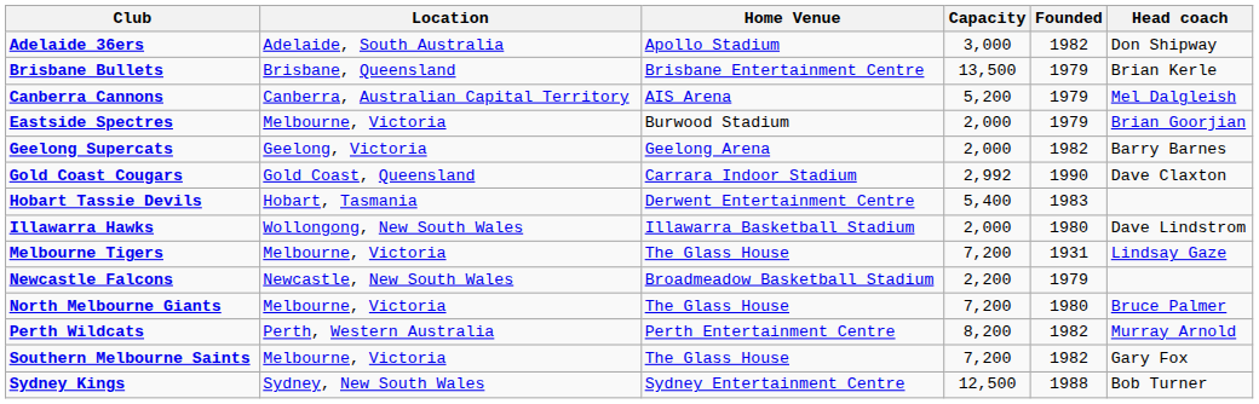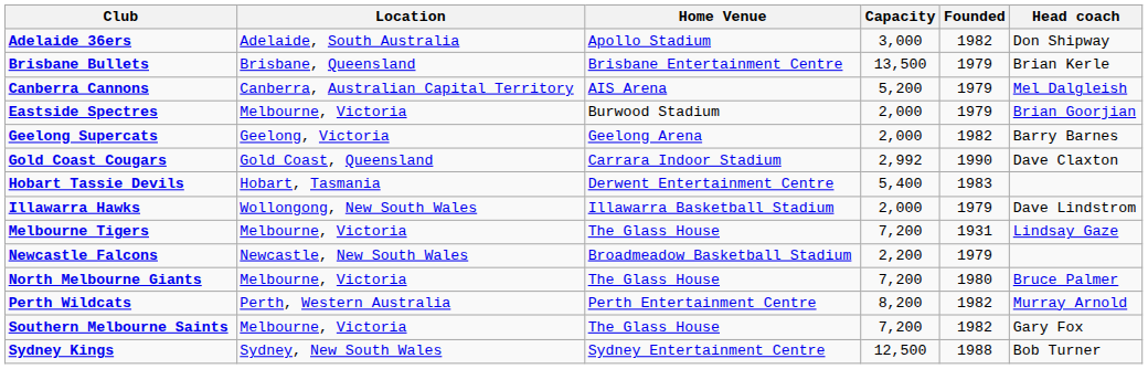 <table class="wikitable" style="width:80%; text-align:left">
 <tr>
 <th>Club</th>
 <th>Location</th>
 <th>Home Venue</th>
 <th>Capacity</th>
 <th>Founded</th>
 <th>Head coach</th>
 </tr>
 <tr>
 <td><strong><a href='#'>Adelaide 36ers</a></strong></td>
 <td> <a href='#'>Adelaide</a>, <a href='#'>South Australia</a></td>
 <td><a href='#'>Apollo Stadium</a></td>
 <td align=center>3,000</td>
 <td align=center>1982</td>
 <td> Don Shipway</td>
 </tr>
 <tr>
 <td><strong><a href='#'>Brisbane Bullets</a></strong></td>
 <td> <a href='#'>Brisbane</a>, <a href='#'>Queensland</a></td>
 <td><a href='#'>Brisbane Entertainment Centre</a></td>
 <td align=center>13,500</td>
 <td align=center>1979</td>
 <td> Brian Kerle</td>
 </tr>
 <tr>
 <td><strong><a href='#'>Canberra Cannons</a></strong></td>
 <td> <a href='#'>Canberra</a>, <a href='#'>Australian Capital Territory</a></td>
 <td><a href='#'>AIS Arena</a></td>
 <td align=center>5,200</td>
 <td align=center>1979</td>
 <td> <a href='#'>Mel Dalgleish</a></td>
 </tr>
 <tr>
 <td><strong><a href='#'>Eastside Spectres</a></strong></td>
 <td> <a href='#'>Melbourne</a>, <a href='#'>Victoria</a></td>
 <td>Burwood Stadium</td>
 <td align=center>2,000</td>
 <td align=center>1979</td>
 <td> <a href='#'>Brian Goorjian</a></td>
 </tr>
 <tr>
 <td><strong><a href='#'>Geelong Supercats</a></strong></td>
 <td> <a href='#'>Geelong</a>, <a href='#'>Victoria</a></td>
 <td><a href='#'>Geelong Arena</a></td>
 <td align=center>2,000</td>
 <td align=center>1982</td>
 <td> Barry Barnes </td>
 </tr>
 <tr>
 <td><strong><a href='#'>Gold Coast Cougars</a></strong></td>
 <td> <a href='#'>Gold Coast</a>, <a href='#'>Queensland</a></td>
 <td><a href='#'>Carrara Indoor Stadium</a></td>
 <td align=center>2,992</td>
 <td align=center>1990</td>
 <td> Dave Claxton</td>
 </tr>
 <tr>
 <td><strong><a href='#'>Hobart Tassie Devils</a></strong></td>
 <td> <a href='#'>Hobart</a>, <a href='#'>Tasmania</a></td>
 <td><a href='#'>Derwent Entertainment Centre</a></td>
 <td align=center>5,400</td>
 <td align=center>1983</td>
 <td></td>
 </tr>
 <tr>
 <td><strong><a href='#'>Illawarra Hawks</a></strong></td>
 <td> <a href='#'>Wollongong</a>, <a href='#'>New South Wales</a></td>
 <td><a href='#'>Illawarra Basketball Stadium</a></td>
 <td align=center>2,000</td>
-<td align=center>1980</td>
+<td align=center>1979</td>
 <td> Dave Lindstrom</td>
 </tr>
 <tr>
 <td><strong><a href='#'>Melbourne Tigers</a></strong></td>
 <td> <a href='#'>Melbourne</a>, <a href='#'>Victoria</a></td>
 <td><a href='#'>The Glass House</a></td>
 <td align=center>7,200</td>
 <td align=center>1931</td>
 <td> <a href='#'>Lindsay Gaze</a></td>
 </tr>
 <tr>
 <td><strong><a href='#'>Newcastle Falcons</a></strong></td>
 <td> <a href='#'>Newcastle</a>, <a href='#'>New South Wales</a></td>
 <td><a href='#'>Broadmeadow Basketball Stadium</a></td>
 <td align=center>2,200</td>
 <td align=center>1979</td>
 <td></td>
 </tr>
 <tr>
 <td><strong><a href='#'>North Melbourne Giants</a></strong></td>
 <td> <a href='#'>Melbourne</a>, <a href='#'>Victoria</a></td>
 <td><a href='#'>The Glass House</a></td>
 <td align=center>7,200</td>
 <td align=center>1980</td>
 <td> <a href='#'>Bruce Palmer</a></td>
 </tr>
 <tr>
 <td><strong><a href='#'>Perth Wildcats</a></strong></td>
 <td> <a href='#'>Perth</a>, <a href='#'>Western Australia</a></td>
 <td><a href='#'>Perth Entertainment Centre</a></td>
 <td align=center>8,200</td>
 <td align=center>1982</td>
 <td> <a href='#'>Murray Arnold</a></td>
 </tr>
 <tr>
 <td><strong><a href='#'>Southern Melbourne Saints</a></strong></td>
 <td> <a href='#'>Melbourne</a>, <a href='#'>Victoria</a></td>
 <td><a href='#'>The Glass House</a></td>
 <td align=center>7,200</td>
 <td align=center>1982</td>
 <td> Gary Fox</td>
 </tr>
 <tr>
 <td><strong><a href='#'>Sydney Kings</a></strong></td>
 <td> <a href='#'>Sydney</a>, <a href='#'>New South Wales</a></td>
 <td><a href='#'>Sydney Entertainment Centre</a></td>
 <td align=center>12,500</td>
 <td align=center>1988</td>
 <td> Bob Turner</td>
 </tr>
 </table>
